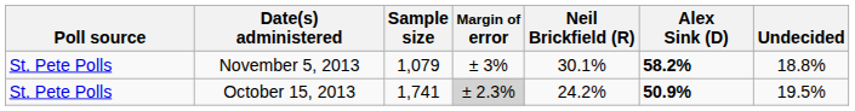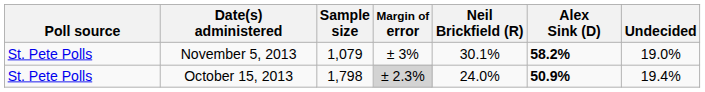 <table class="wikitable">
 <tr valign= bottom>
 <th style="width:170px;">Poll source</th>
 <th style="width:170px;">Date(s)<br>administered</th>
 <th class=small>Sample<br>size</th>
 <th><small>Margin of</small><br>error</th>
 <th style="width:100px;">Neil<br>Brickfield (R)</th>
 <th style="width:100px;">Alex<br>Sink (D)</th>
 <th style="width:40px;">Undecided</th>
 </tr>
 <tr>
 <td><a href='#'>St. Pete Polls</a></td>
 <td align=center>November 5, 2013</td>
 <td align=center>1,079</td>
 <td align=center>± 3%</td>
 <td align=center>30.1%</td>
 <td><strong>58.2%</strong></td>
-<td align=center>18.8%</td>
+<td align=center>19.0%</td>
 </tr>
 <tr>
 <td><a href='#'>St. Pete Polls</a></td>
 <td align=center>October 15, 2013</td>
-<td align=center>1,741</td>
+<td align=center>1,798</td>
 <td align=center style="background: lightgrey;">± 2.3%</td>
-<td align=center>24.2%</td>
+<td align=center>24.0%</td>
 <td><strong>50.9%</strong></td>
-<td align=center>19.5%</td>
+<td align=center>19.4%</td>
 </tr>
 </table>
